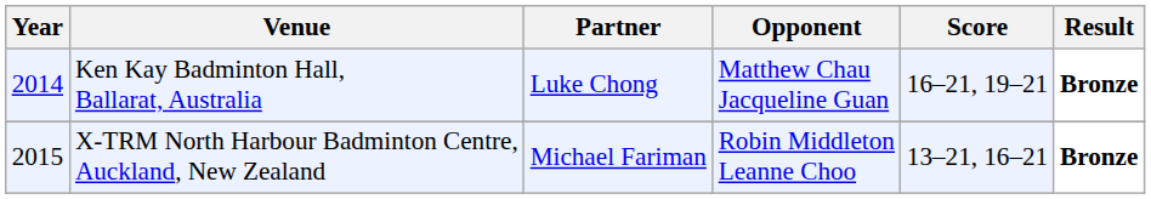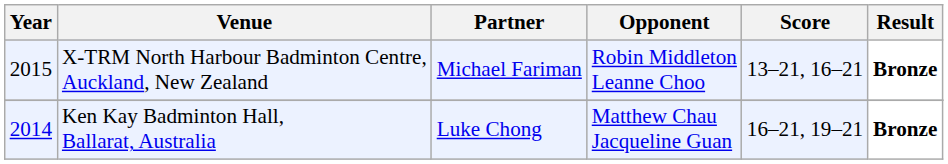 <table class="sortable wikitable" style="font-size: 90%;">
 <tr>
 <th>Year</th>
 <th>Venue</th>
 <th>Partner</th>
 <th>Opponent</th>
 <th>Score</th>
 <th>Result</th>
 </tr>
 <tr style="background:#ECF2FF">
+<td align="center">2015</td>
+<td align="left">X-TRM North Harbour Badminton Centre,<br><a href='#'>Auckland</a>, New Zealand</td>
+<td align="left"> <a href='#'>Michael Fariman</a></td>
+<td align="left"> <a href='#'>Robin Middleton</a> <br>  <a href='#'>Leanne Choo</a></td>
+<td align="left">13–21, 16–21</td>
+<td style="text-align:left; background:white"> <strong>Bronze</strong></td>
+</tr>
+<tr>
+</tr>
+<tr style="background:#ECF2FF">
 <td align="center"><a href='#'>2014</a></td>
 <td align="left">Ken Kay Badminton Hall,<br><a href='#'>Ballarat, Australia</a></td>
 <td align="left"> <a href='#'>Luke Chong</a></td>
 <td align="left"> <a href='#'>Matthew Chau</a> <br>  <a href='#'>Jacqueline Guan</a></td>
 <td align="left">16–21, 19–21</td>
 <td style="text-align:left; background:white"> <strong>Bronze</strong></td>
 </tr>
-<tr>
-</tr>
-<tr style="background:#ECF2FF">
-<td align="center">2015</td>
-<td align="left">X-TRM North Harbour Badminton Centre,<br><a href='#'>Auckland</a>, New Zealand</td>
-<td align="left"> <a href='#'>Michael Fariman</a></td>
-<td align="left"> <a href='#'>Robin Middleton</a> <br>  <a href='#'>Leanne Choo</a></td>
-<td align="left">13–21, 16–21</td>
-<td style="text-align:left; background:white"> <strong>Bronze</strong></td>
-</tr>
 </table>
